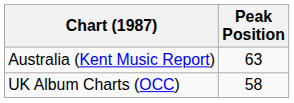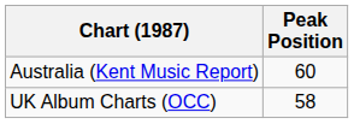 <table class="wikitable">
 <tr>
 <th scope="col">Chart (1987)</th>
 <th scope="col">Peak<br>Position</th>
 </tr>
 <tr>
 <td>Australia (<a href='#'>Kent Music Report</a>)</td>
-<td style="text-align:center;">63</td>
+<td style="text-align:center;">60</td>
 </tr>
 <tr>
 <td>UK Album Charts (<a href='#'>OCC</a>)</td>
 <td align="center">58</td>
 </tr>
 </table>
